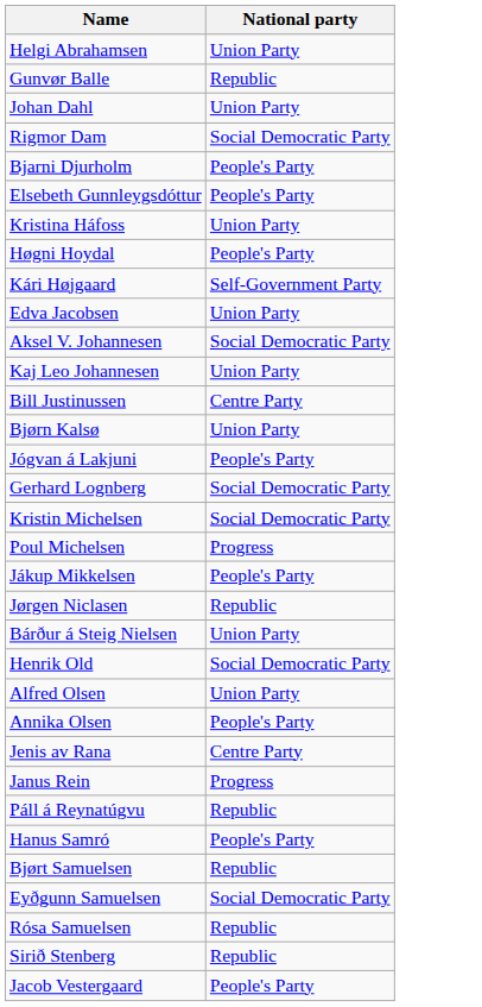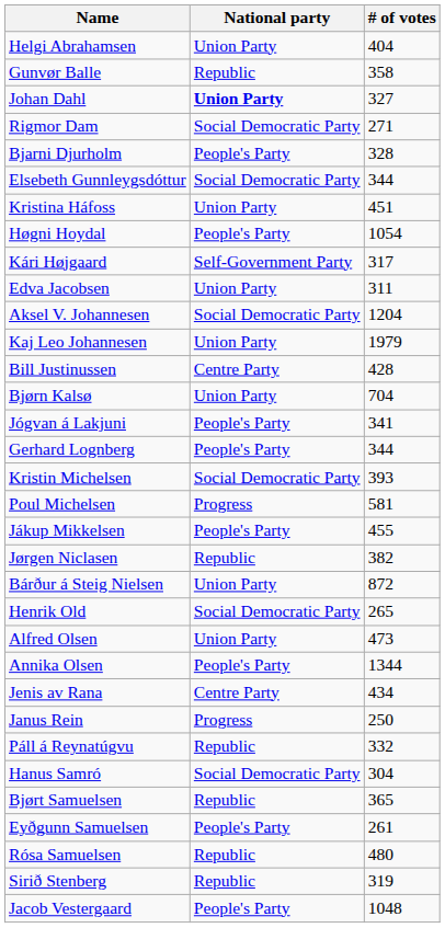 <table class="sortable wikitable">
 <tr>
 <th>Name</th>
 <th>National party</th>
+<th># of votes</th>
 </tr>
 <tr>
 <td><a href='#'>Helgi Abrahamsen</a></td>
 <td> <a href='#'>Union Party</a></td>
+<td>404</td>
 </tr>
 <tr>
 <td><a href='#'>Gunvør Balle</a></td>
 <td> <a href='#'>Republic</a></td>
+<td>358</td>
 </tr>
 <tr>
 <td><a href='#'>Johan Dahl</a></td>
-<td> <a href='#'>Union Party</a></td>
+<td><strong> <a href='#'>Union Party</a></strong></td>
+<td>327</td>
 </tr>
 <tr>
 <td><a href='#'>Rigmor Dam</a></td>
 <td> <a href='#'>Social Democratic Party</a></td>
+<td>271</td>
 </tr>
 <tr>
 <td><a href='#'>Bjarni Djurholm</a></td>
 <td> <a href='#'>People's Party</a></td>
+<td>328</td>
 </tr>
 <tr>
 <td><a href='#'>Elsebeth Gunnleygsdóttur</a></td>
-<td> <a href='#'>People's Party</a></td>
+<td> <a href='#'>Social Democratic Party</a></td>
+<td>344</td>
 </tr>
 <tr>
 <td><a href='#'>Kristina Háfoss</a></td>
 <td> <a href='#'>Union Party</a></td>
+<td>451</td>
 </tr>
 <tr>
 <td><a href='#'>Høgni Hoydal</a></td>
 <td> <a href='#'>People's Party</a></td>
+<td>1054</td>
 </tr>
 <tr>
 <td><a href='#'>Kári Højgaard</a></td>
 <td> <a href='#'>Self-Government Party</a></td>
+<td>317</td>
 </tr>
 <tr>
 <td><a href='#'>Edva Jacobsen</a></td>
 <td> <a href='#'>Union Party</a></td>
+<td>311</td>
 </tr>
 <tr>
 <td><a href='#'>Aksel V. Johannesen</a></td>
 <td> <a href='#'>Social Democratic Party</a></td>
+<td>1204</td>
 </tr>
 <tr>
 <td><a href='#'>Kaj Leo Johannesen</a></td>
 <td> <a href='#'>Union Party</a></td>
+<td>1979</td>
 </tr>
 <tr>
 <td><a href='#'>Bill Justinussen</a></td>
 <td> <a href='#'>Centre Party</a></td>
+<td>428</td>
 </tr>
 <tr>
 <td><a href='#'>Bjørn Kalsø</a></td>
 <td> <a href='#'>Union Party</a></td>
+<td>704</td>
 </tr>
 <tr>
 <td><a href='#'>Jógvan á Lakjuni</a></td>
 <td> <a href='#'>People's Party</a></td>
+<td>341</td>
 </tr>
 <tr>
 <td><a href='#'>Gerhard Lognberg</a></td>
-<td> <a href='#'>Social Democratic Party</a></td>
+<td> <a href='#'>People's Party</a></td>
+<td>344</td>
 </tr>
 <tr>
 <td><a href='#'>Kristin Michelsen</a></td>
 <td> <a href='#'>Social Democratic Party</a></td>
+<td>393</td>
 </tr>
 <tr>
 <td><a href='#'>Poul Michelsen</a></td>
 <td> <a href='#'>Progress</a></td>
+<td>581</td>
 </tr>
 <tr>
 <td><a href='#'>Jákup Mikkelsen</a></td>
 <td> <a href='#'>People's Party</a></td>
+<td>455</td>
 </tr>
 <tr>
 <td><a href='#'>Jørgen Niclasen</a></td>
 <td> <a href='#'>Republic</a></td>
+<td>382</td>
 </tr>
 <tr>
 <td><a href='#'>Bárður á Steig Nielsen</a></td>
 <td> <a href='#'>Union Party</a></td>
+<td>872</td>
 </tr>
 <tr>
 <td><a href='#'>Henrik Old</a></td>
 <td> <a href='#'>Social Democratic Party</a></td>
+<td>265</td>
 </tr>
 <tr>
 <td><a href='#'>Alfred Olsen</a></td>
 <td> <a href='#'>Union Party</a></td>
+<td>473</td>
 </tr>
 <tr>
 <td><a href='#'>Annika Olsen</a></td>
 <td> <a href='#'>People's Party</a></td>
+<td>1344</td>
 </tr>
 <tr>
 <td><a href='#'>Jenis av Rana</a></td>
 <td> <a href='#'>Centre Party</a></td>
+<td>434</td>
 </tr>
 <tr>
 <td><a href='#'>Janus Rein</a></td>
 <td> <a href='#'>Progress</a></td>
+<td>250</td>
 </tr>
 <tr>
 <td><a href='#'>Páll á Reynatúgvu</a></td>
 <td> <a href='#'>Republic</a></td>
+<td>332</td>
 </tr>
 <tr>
 <td><a href='#'>Hanus Samró</a></td>
-<td> <a href='#'>People's Party</a></td>
+<td> <a href='#'>Social Democratic Party</a></td>
+<td>304</td>
 </tr>
 <tr>
 <td><a href='#'>Bjørt Samuelsen</a></td>
 <td> <a href='#'>Republic</a></td>
+<td>365</td>
 </tr>
 <tr>
 <td><a href='#'>Eyðgunn Samuelsen</a></td>
-<td> <a href='#'>Social Democratic Party</a></td>
+<td> <a href='#'>People's Party</a></td>
+<td>261</td>
 </tr>
 <tr>
 <td><a href='#'>Rósa Samuelsen</a></td>
 <td> <a href='#'>Republic</a></td>
+<td>480</td>
 </tr>
 <tr>
 <td><a href='#'>Sirið Stenberg</a></td>
 <td> <a href='#'>Republic</a></td>
+<td>319</td>
 </tr>
 <tr>
 <td><a href='#'>Jacob Vestergaard</a></td>
 <td> <a href='#'>People's Party</a></td>
+<td>1048</td>
 </tr>
 </table>
